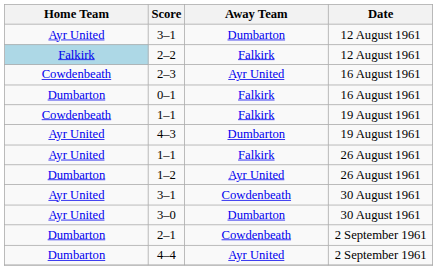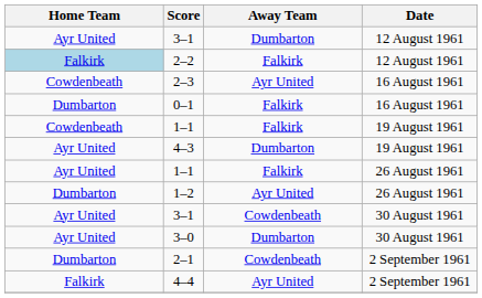 <table class="wikitable" style="text-align:center;">
 <tr>
 <th width=175>Home Team</th>
 <th width=20>Score</th>
 <th width=175>Away Team</th>
 <th width= 125>Date</th>
 </tr>
 <tr>
 <td><a href='#'>Ayr United</a></td>
 <td>3–1</td>
 <td><a href='#'>Dumbarton</a></td>
 <td>12 August 1961</td>
 </tr>
 <tr>
 <td style="background: lightblue;"><a href='#'>Falkirk</a></td>
 <td>2–2</td>
 <td><a href='#'>Falkirk</a></td>
 <td>12 August 1961</td>
 </tr>
 <tr>
 <td><a href='#'>Cowdenbeath</a></td>
 <td>2–3</td>
 <td><a href='#'>Ayr United</a></td>
 <td>16 August 1961</td>
 </tr>
 <tr>
 <td><a href='#'>Dumbarton</a></td>
 <td>0–1</td>
 <td><a href='#'>Falkirk</a></td>
 <td>16 August 1961</td>
 </tr>
 <tr>
 <td><a href='#'>Cowdenbeath</a></td>
 <td>1–1</td>
 <td><a href='#'>Falkirk</a></td>
 <td>19 August 1961</td>
 </tr>
 <tr>
 <td><a href='#'>Ayr United</a></td>
 <td>4–3</td>
 <td><a href='#'>Dumbarton</a></td>
 <td>19 August 1961</td>
 </tr>
 <tr>
 <td><a href='#'>Ayr United</a></td>
 <td>1–1</td>
 <td><a href='#'>Falkirk</a></td>
 <td>26 August 1961</td>
 </tr>
 <tr>
 <td><a href='#'>Dumbarton</a></td>
 <td>1–2</td>
 <td><a href='#'>Ayr United</a></td>
 <td>26 August 1961</td>
 </tr>
 <tr>
 <td><a href='#'>Ayr United</a></td>
 <td>3–1</td>
 <td><a href='#'>Cowdenbeath</a></td>
 <td>30 August 1961</td>
 </tr>
 <tr>
 <td><a href='#'>Ayr United</a></td>
 <td>3–0</td>
 <td><a href='#'>Dumbarton</a></td>
 <td>30 August 1961</td>
 </tr>
 <tr>
 <td><a href='#'>Dumbarton</a></td>
 <td>2–1</td>
 <td><a href='#'>Cowdenbeath</a></td>
 <td>2 September 1961</td>
 </tr>
 <tr>
-<td><a href='#'>Dumbarton</a></td>
+<td><a href='#'>Falkirk</a></td>
 <td>4–4</td>
 <td><a href='#'>Ayr United</a></td>
 <td>2 September 1961</td>
 </tr>
 <tr>
 </tr>
 </table>
